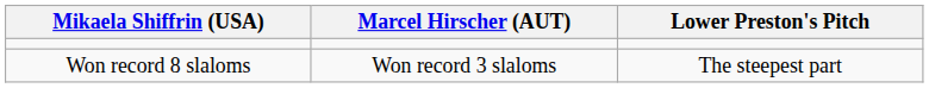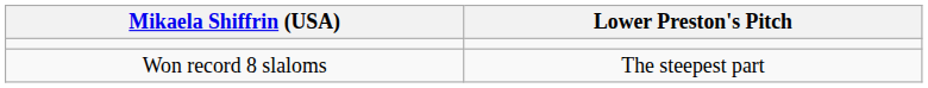 <table class="wikitable" style="text-align:center; width:55%; border:1px #AAAAFF solid">
 <tr>
 <th><a href='#'>Mikaela Shiffrin</a> (USA)</th>
-<th><a href='#'>Marcel Hirscher</a> (AUT)</th>
 <th>Lower Preston's Pitch</th>
 </tr>
 <tr>
 <td width=200></td>
 <td width=200></td>
-<td width=200></td>
 </tr>
 <tr>
 <td>Won record 8 slaloms</td>
-<td>Won record 3 slaloms</td>
 <td>The steepest part</td>
 </tr>
 </table>
